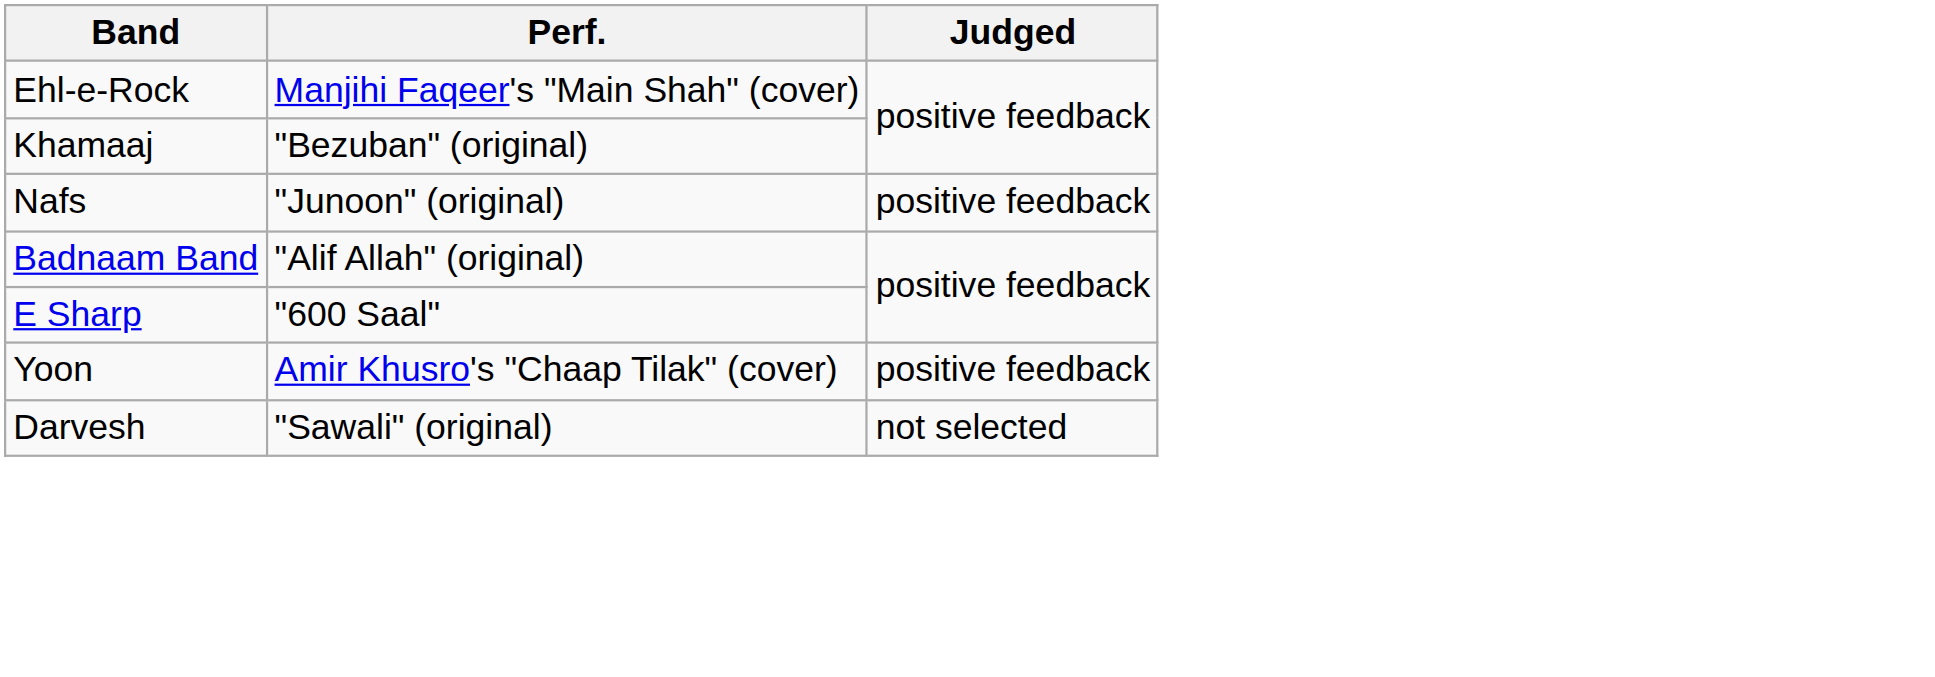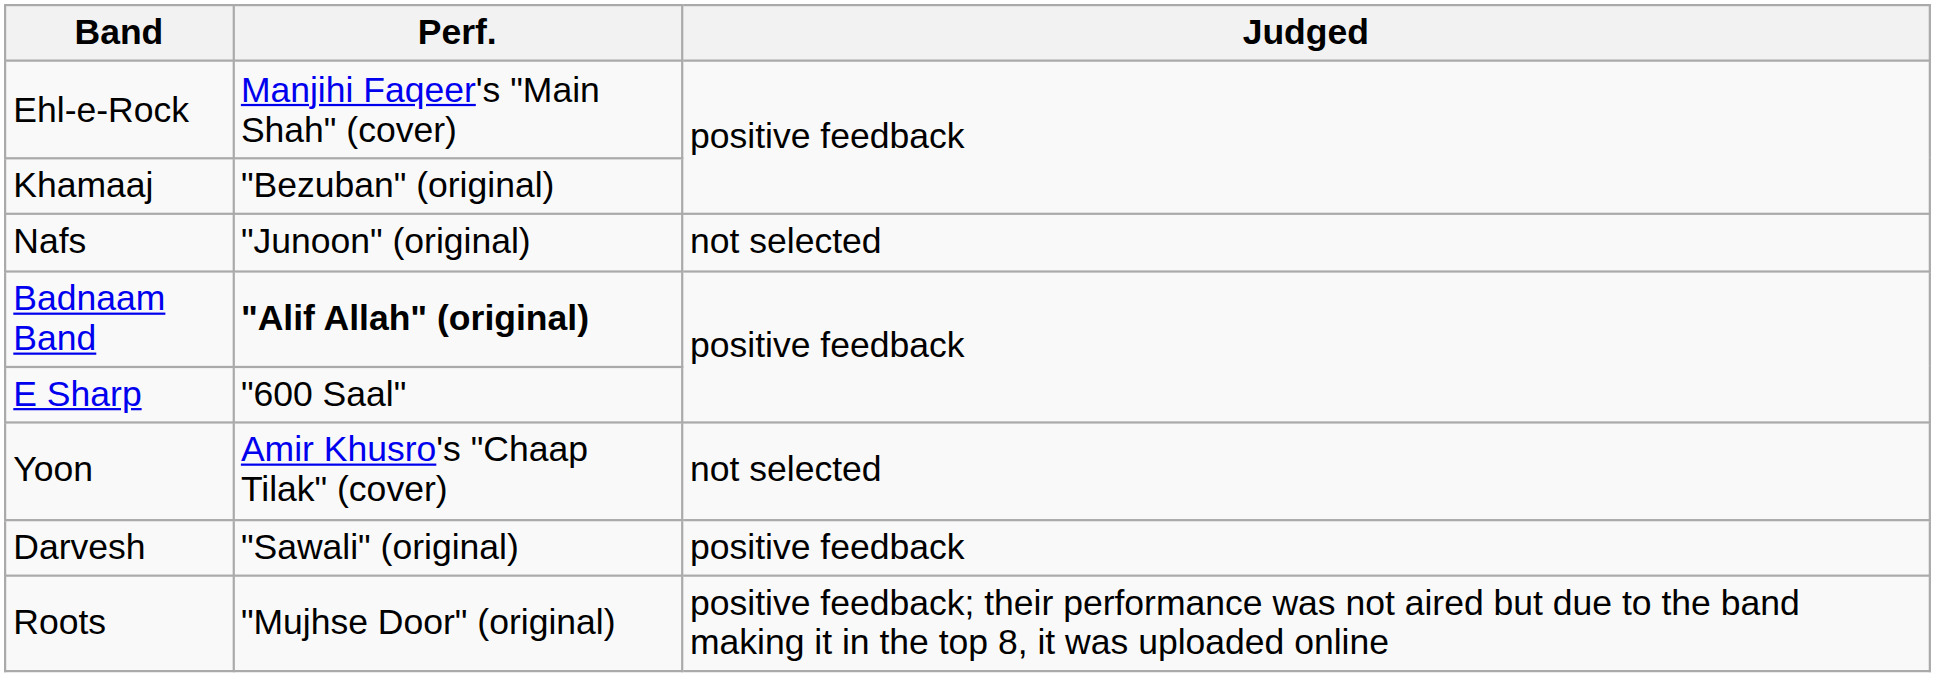 <table class="wikitable">
 <tr>
 <th>Band</th>
 <th>Perf.</th>
 <th>Judged</th>
 </tr>
 <tr>
 <td>Ehl-e-Rock</td>
 <td><a href='#'>Manjihi Faqeer</a>'s "Main Shah" (cover)</td>
 <td rowspan="2">positive feedback</td>
 </tr>
 <tr>
 <td>Khamaaj</td>
 <td>"Bezuban" (original)</td>
 </tr>
 <tr>
 <td>Nafs</td>
 <td>"Junoon" (original)</td>
-<td>positive feedback</td>
+<td>not selected</td>
 </tr>
 <tr>
 <td><a href='#'>Badnaam Band</a></td>
-<td>"Alif Allah" (original)</td>
+<td><strong>"Alif Allah" (original)</strong></td>
 <td rowspan="2">positive feedback</td>
 </tr>
 <tr>
 <td><a href='#'>E Sharp</a></td>
 <td>"600 Saal"</td>
 </tr>
 <tr>
 <td>Yoon</td>
 <td><a href='#'>Amir Khusro</a>'s "Chaap Tilak" (cover)</td>
-<td>positive feedback</td>
+<td>not selected</td>
 </tr>
 <tr>
 <td>Darvesh</td>
 <td>"Sawali" (original)</td>
-<td>not selected</td>
+<td>positive feedback</td>
+</tr>
+<tr>
+<td>Roots</td>
+<td>"Mujhse Door" (original)</td>
+<td>positive feedback; their performance was not aired but due to the band making it in the top 8, it was uploaded online</td>
 </tr>
 </table>
